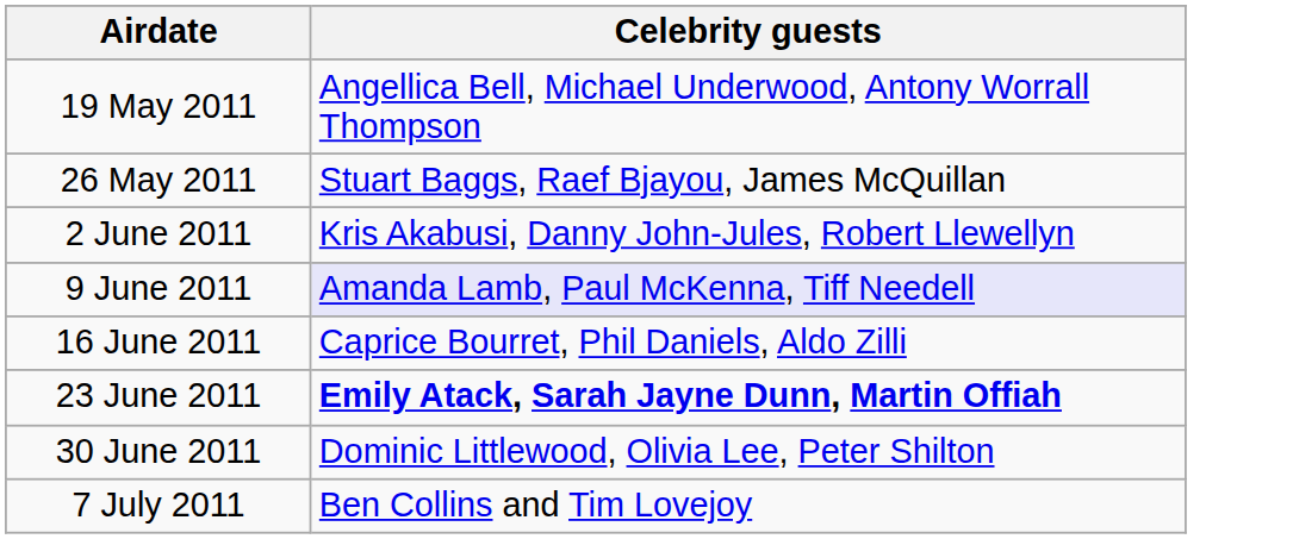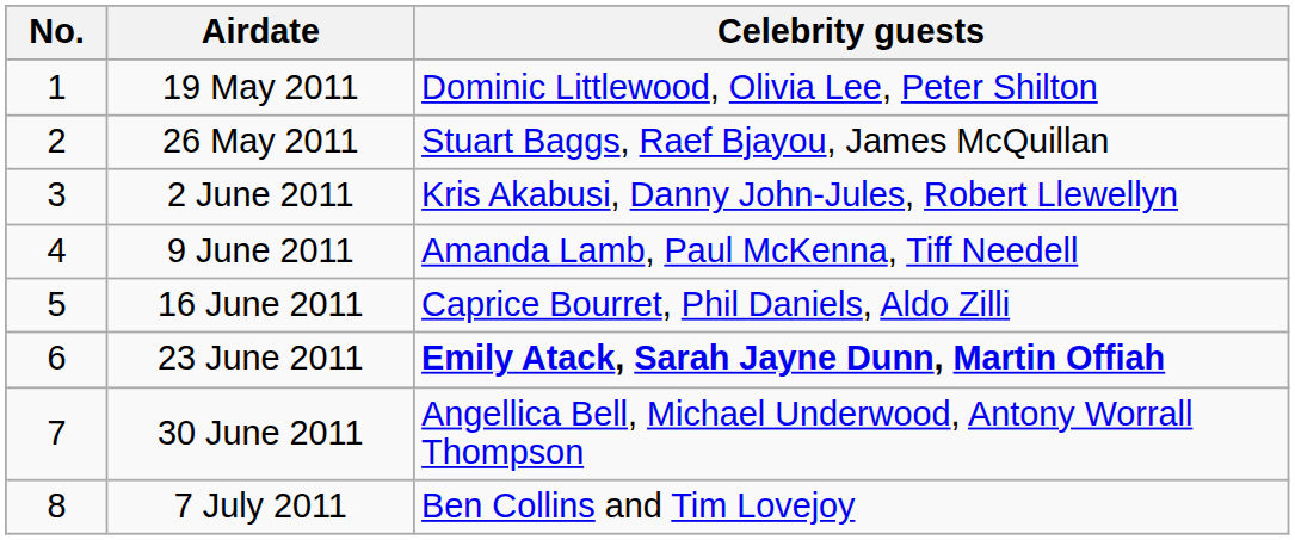 <table class="wikitable" style="text-align:center;">
 <tr>
+<th width="40">No.</th>
 <th width="135">Airdate</th>
 <th width="400">Celebrity guests</th>
 </tr>
 <tr>
+<td>1</td>
 <td>19 May 2011</td>
-<td align="left"><a href='#'>Angellica Bell</a>, <a href='#'>Michael Underwood</a>, <a href='#'>Antony Worrall Thompson</a></td>
+<td align="left"><a href='#'>Dominic Littlewood</a>, <a href='#'>Olivia Lee</a>, <a href='#'>Peter Shilton</a></td>
 </tr>
 <tr>
+<td>2</td>
 <td>26 May 2011</td>
 <td align="left"><a href='#'>Stuart Baggs</a>, <a href='#'>Raef Bjayou</a>, James McQuillan</td>
 </tr>
 <tr>
+<td>3</td>
 <td>2 June 2011</td>
 <td align="left"><a href='#'>Kris Akabusi</a>, <a href='#'>Danny John-Jules</a>, <a href='#'>Robert Llewellyn</a></td>
 </tr>
 <tr>
+<td>4</td>
 <td>9 June 2011</td>
-<td align="left" style="background: lavender;"><a href='#'>Amanda Lamb</a>, <a href='#'>Paul McKenna</a>, <a href='#'>Tiff Needell</a></td>
+<td align="left"><a href='#'>Amanda Lamb</a>, <a href='#'>Paul McKenna</a>, <a href='#'>Tiff Needell</a></td>
 </tr>
 <tr>
+<td>5</td>
 <td>16 June 2011</td>
 <td align="left"><a href='#'>Caprice Bourret</a>, <a href='#'>Phil Daniels</a>, <a href='#'>Aldo Zilli</a></td>
 </tr>
 <tr>
+<td>6</td>
 <td>23 June 2011</td>
 <td align="left"><strong><a href='#'>Emily Atack</a>, <a href='#'>Sarah Jayne Dunn</a>, <a href='#'>Martin Offiah</a></strong></td>
 </tr>
 <tr>
+<td>7</td>
 <td>30 June 2011</td>
-<td align="left"><a href='#'>Dominic Littlewood</a>, <a href='#'>Olivia Lee</a>, <a href='#'>Peter Shilton</a></td>
+<td align="left"><a href='#'>Angellica Bell</a>, <a href='#'>Michael Underwood</a>, <a href='#'>Antony Worrall Thompson</a></td>
 </tr>
 <tr>
+<td>8</td>
 <td>7 July 2011</td>
 <td align="left"><a href='#'>Ben Collins</a> and <a href='#'>Tim Lovejoy</a></td>
 </tr>
 </table>
